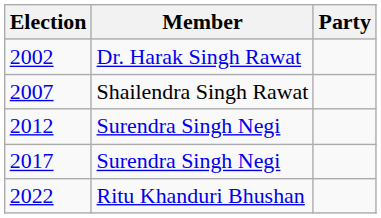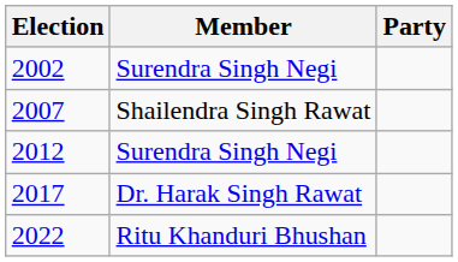 <table class="wikitable sortable">
 <tr>
 <th>Election</th>
 <th>Member</th>
 <th colspan=2>Party</th>
 </tr>
 <tr>
 <td><a href='#'>2002</a></td>
-<td><a href='#'>Dr. Harak Singh Rawat</a></td>
+<td><a href='#'>Surendra Singh Negi</a></td>
 <td></td>
 </tr>
 <tr>
 <td><a href='#'>2007</a></td>
 <td>Shailendra Singh Rawat</td>
 <td></td>
 </tr>
 <tr>
 <td><a href='#'>2012</a></td>
 <td><a href='#'>Surendra Singh Negi</a></td>
 <td></td>
 </tr>
 <tr>
 <td><a href='#'>2017</a></td>
-<td><a href='#'>Surendra Singh Negi</a></td>
+<td><a href='#'>Dr. Harak Singh Rawat</a></td>
 <td></td>
 </tr>
 <tr>
 <td><a href='#'>2022</a></td>
 <td><a href='#'>Ritu Khanduri Bhushan</a></td>
 </tr>
 </table>
